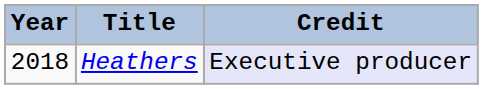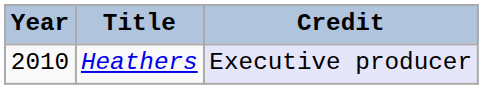 <table class="wikitable" style="font-size:95%;">
 <tr>
 <th style="background:#B0C4DE;">Year</th>
 <th style="background:#B0C4DE;">Title</th>
 <th style="background:#B0C4DE;">Credit</th>
 </tr>
 <tr>
-<td>2018</td>
+<td>2010</td>
 <td><em><a href='#'>Heathers</a></em></td>
 <td style="background: lavender;">Executive producer</td>
 </tr>
 </table>
